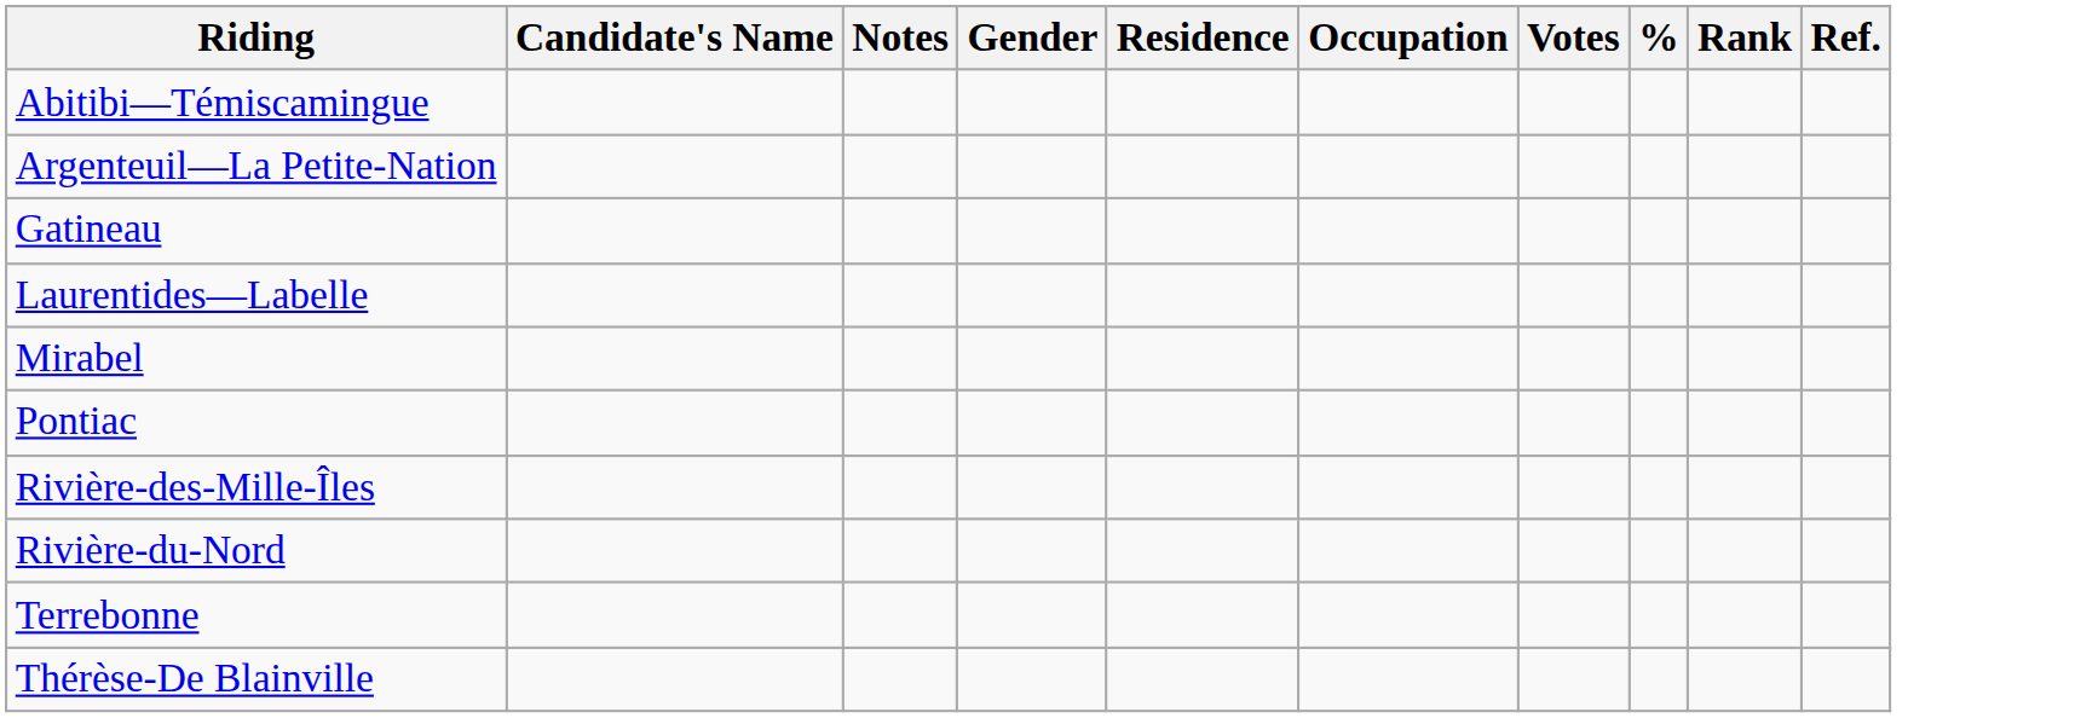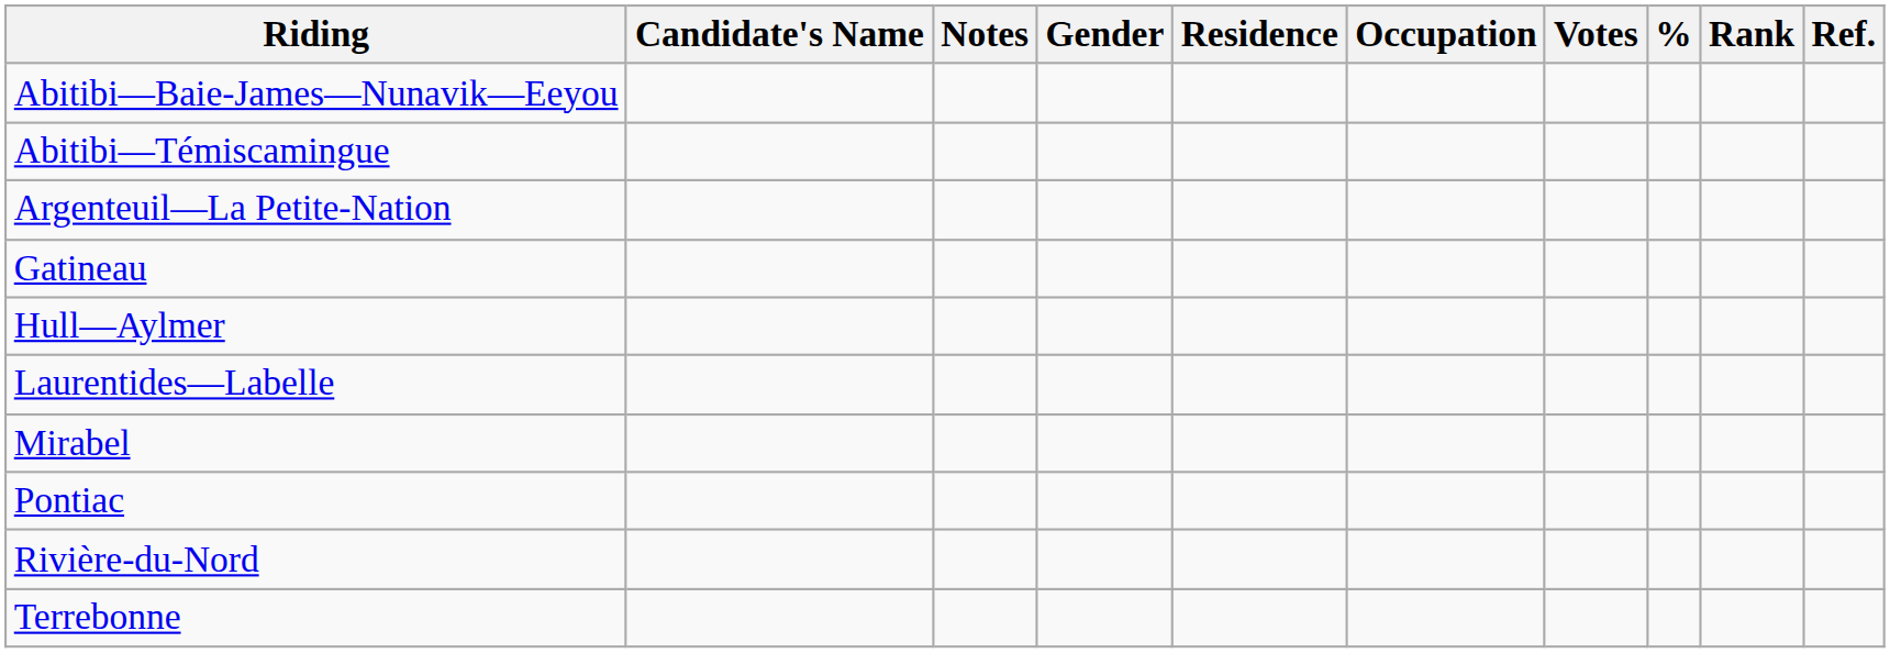 <table class="wikitable sortable">
 <tr>
 <th>Riding</th>
 <th>Candidate's Name</th>
 <th>Notes</th>
 <th>Gender</th>
 <th>Residence</th>
 <th>Occupation</th>
 <th>Votes</th>
 <th>%</th>
 <th>Rank</th>
 <th>Ref.</th>
+</tr>
+<tr>
+<td><a href='#'>Abitibi—Baie-James—Nunavik—Eeyou</a></td>
+<td></td>
+<td></td>
+<td></td>
+<td></td>
+<td></td>
+<td></td>
+<td></td>
+<td></td>
+<td></td>
 </tr>
 <tr>
 <td><a href='#'>Abitibi—Témiscamingue</a></td>
 <td></td>
 <td></td>
 <td></td>
 <td></td>
 <td></td>
 <td></td>
 <td></td>
 <td></td>
 <td></td>
 </tr>
 <tr>
 <td><a href='#'>Argenteuil—La Petite-Nation</a></td>
 <td></td>
 <td></td>
 <td></td>
 <td></td>
 <td></td>
 <td></td>
 <td></td>
 <td></td>
 <td></td>
 </tr>
 <tr>
 <td><a href='#'>Gatineau</a></td>
+<td></td>
+<td></td>
+<td></td>
+<td></td>
+<td></td>
+<td></td>
+<td></td>
+<td></td>
+<td></td>
+</tr>
+<tr>
+<td><a href='#'>Hull—Aylmer</a></td>
 <td></td>
 <td></td>
 <td></td>
 <td></td>
 <td></td>
 <td></td>
 <td></td>
 <td></td>
 <td></td>
 </tr>
 <tr>
 <td><a href='#'>Laurentides—Labelle</a></td>
 <td></td>
 <td></td>
 <td></td>
 <td></td>
 <td></td>
 <td></td>
 <td></td>
 <td></td>
 <td></td>
 </tr>
 <tr>
 <td><a href='#'>Mirabel</a></td>
 <td></td>
 <td></td>
 <td></td>
 <td></td>
 <td></td>
 <td></td>
 <td></td>
 <td></td>
 <td></td>
 </tr>
 <tr>
 <td><a href='#'>Pontiac</a></td>
 <td></td>
 <td></td>
 <td></td>
 <td></td>
 <td></td>
 <td></td>
 <td></td>
 <td></td>
 <td></td>
 </tr>
 <tr>
-<td><a href='#'>Rivière-des-Mille-Îles</a></td>
-<td></td>
-<td></td>
-<td></td>
-<td></td>
-<td></td>
-<td></td>
-<td></td>
-<td></td>
-<td></td>
-</tr>
-<tr>
 <td><a href='#'>Rivière-du-Nord</a></td>
 <td></td>
 <td></td>
 <td></td>
 <td></td>
 <td></td>
 <td></td>
 <td></td>
 <td></td>
 <td></td>
 </tr>
 <tr>
 <td><a href='#'>Terrebonne</a></td>
 <td></td>
 <td></td>
 <td></td>
 <td></td>
 <td></td>
 <td></td>
 <td></td>
 <td></td>
 <td></td>
 </tr>
-<tr>
-<td><a href='#'>Thérèse-De Blainville</a></td>
-<td></td>
-<td></td>
-<td></td>
-<td></td>
-<td></td>
-<td></td>
-<td></td>
-<td></td>
-<td></td>
-</tr>
 </table>
